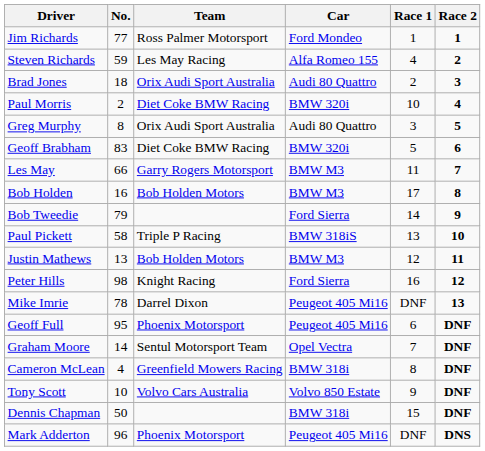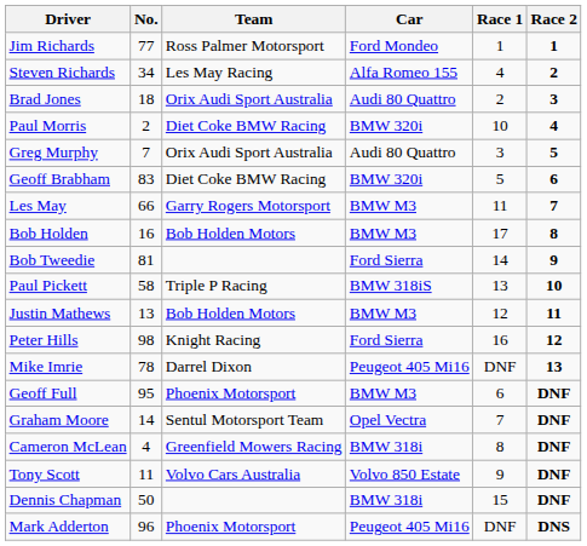 <table class="wikitable" style="font-size: 90%">
 <tr>
 <th>Driver</th>
 <th>No.</th>
 <th>Team</th>
 <th>Car</th>
 <th>Race 1</th>
 <th>Race 2</th>
 </tr>
 <tr>
 <td> <a href='#'>Jim Richards</a></td>
 <td align="center">77</td>
 <td>Ross Palmer Motorsport</td>
 <td><a href='#'>Ford Mondeo</a></td>
 <td align="center">1</td>
 <td align="center"><strong>1</strong></td>
 </tr>
 <tr>
 <td> <a href='#'>Steven Richards</a></td>
-<td align="center">59</td>
+<td align="center">34</td>
 <td>Les May Racing</td>
 <td><a href='#'>Alfa Romeo 155</a></td>
 <td align="center">4</td>
 <td align="center"><strong>2</strong></td>
 </tr>
 <tr>
 <td> <a href='#'>Brad Jones</a></td>
 <td align="center">18</td>
 <td><a href='#'>Orix Audi Sport Australia</a></td>
 <td><a href='#'>Audi 80 Quattro</a></td>
 <td align="center">2</td>
 <td align="center"><strong>3</strong></td>
 </tr>
 <tr>
 <td> <a href='#'>Paul Morris</a></td>
 <td align="center">2</td>
 <td><a href='#'>Diet Coke BMW Racing</a></td>
 <td><a href='#'>BMW 320i</a></td>
 <td align="center">10</td>
 <td align="center"><strong>4</strong></td>
 </tr>
 <tr>
 <td> <a href='#'>Greg Murphy</a></td>
-<td align="center">8</td>
+<td align="center">7</td>
 <td>Orix Audi Sport Australia</td>
 <td>Audi 80 Quattro</td>
 <td align="center">3</td>
 <td align="center"><strong>5</strong></td>
 </tr>
 <tr>
 <td> <a href='#'>Geoff Brabham</a></td>
 <td align="center">83</td>
 <td>Diet Coke BMW Racing</td>
 <td><a href='#'>BMW 320i</a></td>
 <td align="center">5</td>
 <td align="center"><strong>6</strong></td>
 </tr>
 <tr>
 <td> <a href='#'>Les May</a></td>
 <td align="center">66</td>
 <td><a href='#'>Garry Rogers Motorsport</a></td>
 <td><a href='#'>BMW M3</a></td>
 <td align="center">11</td>
 <td align="center"><strong>7</strong></td>
 </tr>
 <tr>
 <td> <a href='#'>Bob Holden</a></td>
 <td align="center">16</td>
 <td><a href='#'>Bob Holden Motors</a></td>
 <td><a href='#'>BMW M3</a></td>
 <td align="center">17</td>
 <td align="center"><strong>8</strong></td>
 </tr>
 <tr>
 <td> <a href='#'>Bob Tweedie</a></td>
-<td align="center">79</td>
+<td align="center">81</td>
 <td></td>
 <td><a href='#'>Ford Sierra</a></td>
 <td align="center">14</td>
 <td align="center"><strong>9</strong></td>
 </tr>
 <tr>
 <td> <a href='#'>Paul Pickett</a></td>
 <td align="center">58</td>
 <td>Triple P Racing</td>
 <td><a href='#'>BMW 318iS</a></td>
 <td align="center">13</td>
 <td align="center"><strong>10</strong></td>
 </tr>
 <tr>
 <td> <a href='#'>Justin Mathews</a></td>
 <td align="center">13</td>
 <td><a href='#'>Bob Holden Motors</a></td>
 <td><a href='#'>BMW M3</a></td>
 <td align="center">12</td>
 <td align="center"><strong>11</strong></td>
 </tr>
 <tr>
 <td> <a href='#'>Peter Hills</a></td>
 <td align="center">98</td>
 <td>Knight Racing</td>
 <td><a href='#'>Ford Sierra</a></td>
 <td align="center">16</td>
 <td align="center"><strong>12</strong></td>
 </tr>
 <tr>
 <td> <a href='#'>Mike Imrie</a></td>
 <td align="center">78</td>
 <td>Darrel Dixon</td>
 <td><a href='#'>Peugeot 405 Mi16</a></td>
 <td align="center">DNF</td>
 <td align="center"><strong>13</strong></td>
 </tr>
 <tr>
 <td> <a href='#'>Geoff Full</a></td>
 <td align="center">95</td>
 <td><a href='#'>Phoenix Motorsport</a></td>
-<td><a href='#'>Peugeot 405 Mi16</a></td>
+<td><a href='#'>BMW M3</a></td>
 <td align="center">6</td>
 <td align="center"><strong>DNF</strong></td>
 </tr>
 <tr>
 <td> <a href='#'>Graham Moore</a></td>
 <td align="center">14</td>
 <td>Sentul Motorsport Team</td>
 <td><a href='#'>Opel Vectra</a></td>
 <td align="center">7</td>
 <td align="center"><strong>DNF</strong></td>
 </tr>
 <tr>
 <td> <a href='#'>Cameron McLean</a></td>
 <td align="center">4</td>
 <td><a href='#'>Greenfield Mowers Racing</a></td>
 <td><a href='#'>BMW 318i</a></td>
 <td align="center">8</td>
 <td align="center"><strong>DNF</strong></td>
 </tr>
 <tr>
 <td> <a href='#'>Tony Scott</a></td>
-<td align="center">10</td>
+<td align="center">11</td>
 <td><a href='#'>Volvo Cars Australia</a></td>
 <td><a href='#'>Volvo 850 Estate</a></td>
 <td align="center">9</td>
 <td align="center"><strong>DNF</strong></td>
 </tr>
 <tr>
 <td> <a href='#'>Dennis Chapman</a></td>
 <td align="center">50</td>
 <td></td>
 <td><a href='#'>BMW 318i</a></td>
 <td align="center">15</td>
 <td align="center"><strong>DNF</strong></td>
 </tr>
 <tr>
 <td> <a href='#'>Mark Adderton</a></td>
 <td align="center">96</td>
 <td><a href='#'>Phoenix Motorsport</a></td>
 <td><a href='#'>Peugeot 405 Mi16</a></td>
 <td align="center">DNF</td>
 <td align="center"><strong>DNS</strong></td>
 </tr>
 </table>
